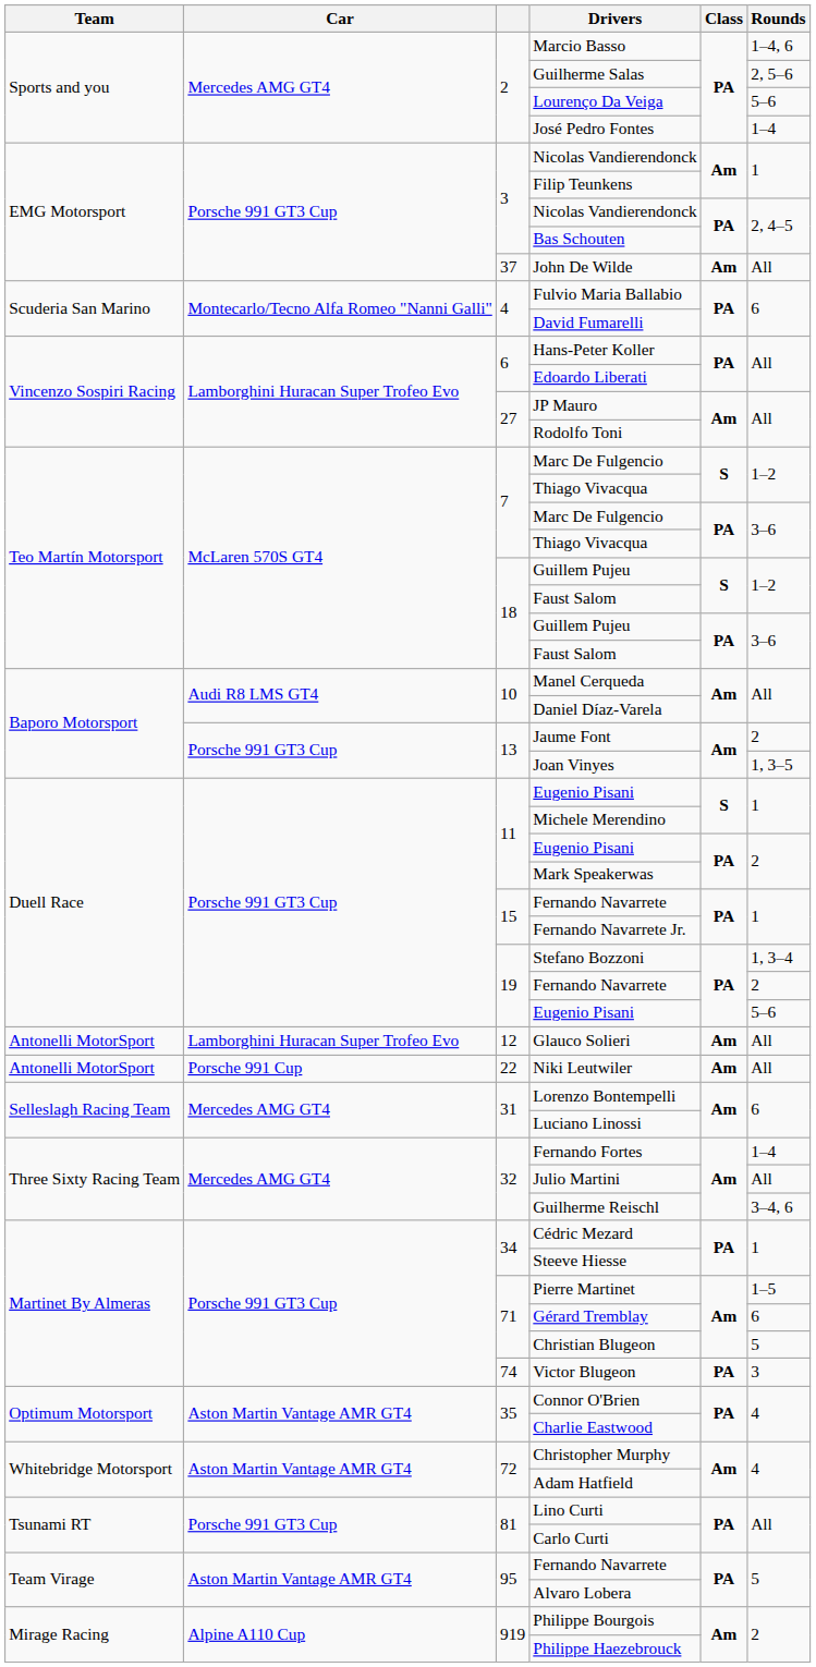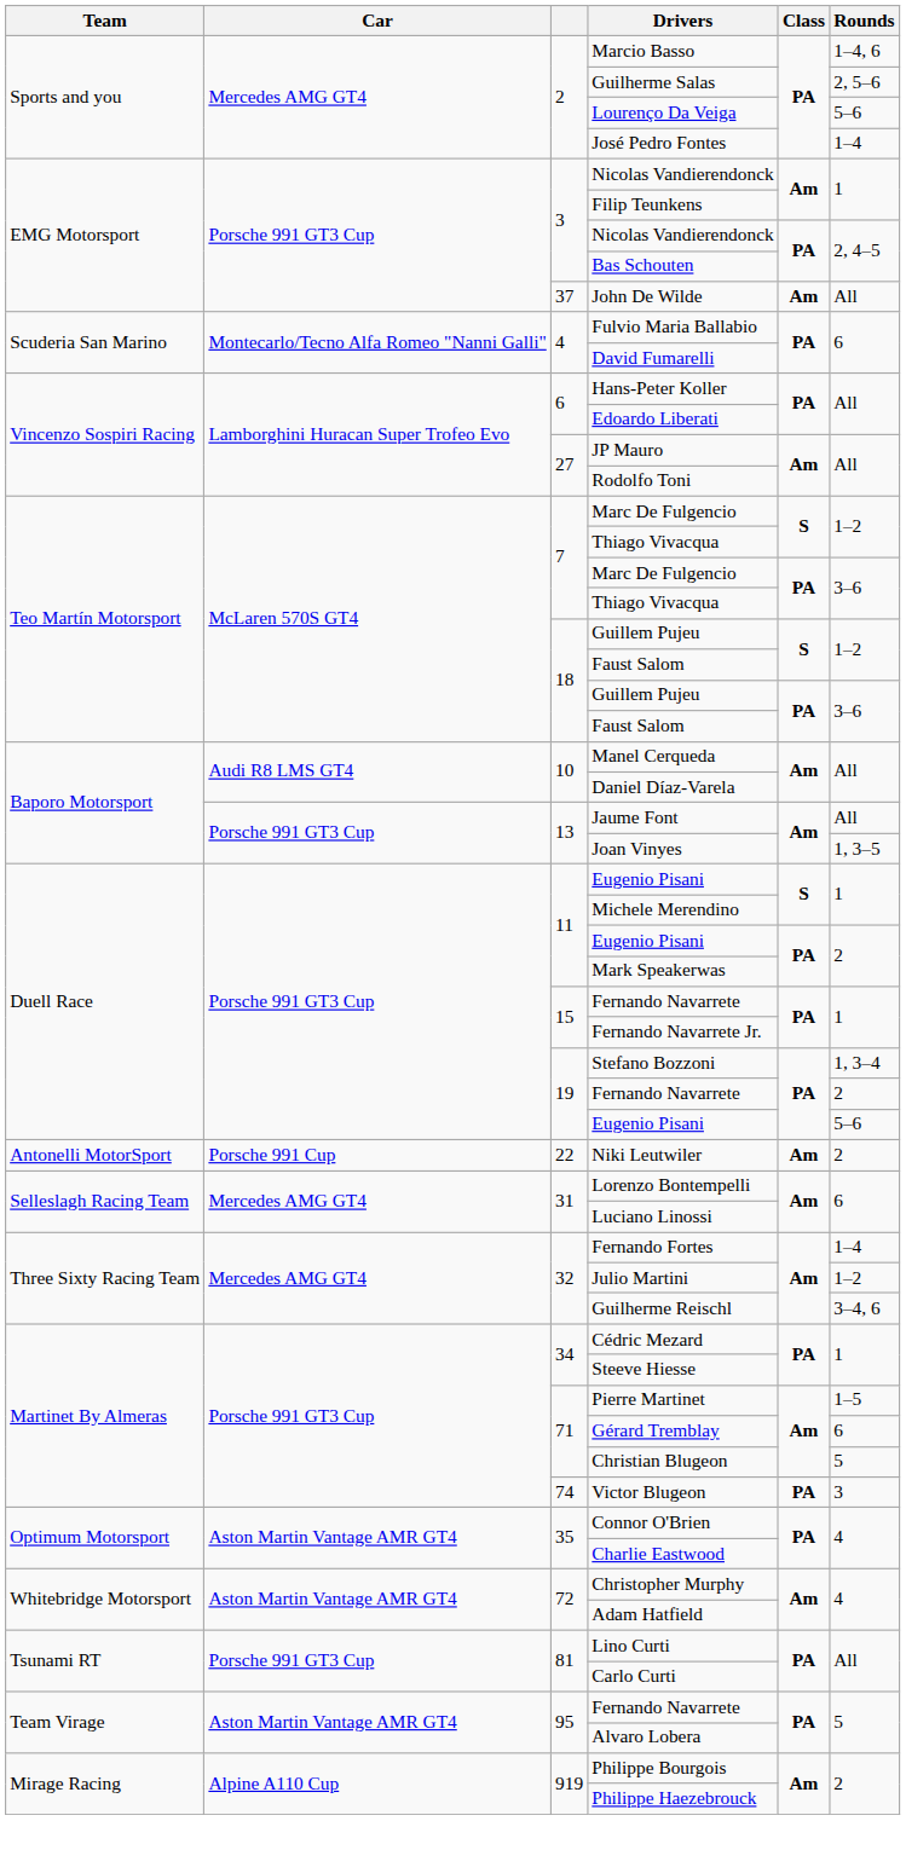 <table class="wikitable" style="font-size: 85%">
 <tr>
 <th>Team</th>
 <th>Car</th>
 <th></th>
 <th>Drivers</th>
 <th>Class</th>
 <th>Rounds</th>
 </tr>
 <tr>
 <td rowspan="4"> Sports and you</td>
 <td rowspan="4"><a href='#'>Mercedes AMG GT4</a></td>
 <td rowspan="4">2</td>
 <td> Marcio Basso</td>
 <td rowspan="4" align="center"><strong><span>PA</span></strong></td>
 <td>1–4, 6</td>
 </tr>
 <tr>
 <td> Guilherme Salas</td>
 <td>2, 5–6</td>
 </tr>
 <tr>
 <td> <a href='#'>Lourenço Da Veiga</a></td>
 <td>5–6</td>
 </tr>
 <tr>
 <td> José Pedro Fontes</td>
 <td>1–4</td>
 </tr>
 <tr>
 <td rowspan="5"> EMG Motorsport</td>
 <td rowspan="5"><a href='#'>Porsche 991 GT3 Cup</a></td>
 <td rowspan="4">3</td>
 <td> Nicolas Vandierendonck</td>
 <td rowspan="2" align="center"><strong><span>Am</span></strong></td>
 <td rowspan="2">1</td>
 </tr>
 <tr>
 <td> Filip Teunkens</td>
 </tr>
 <tr>
 <td> Nicolas Vandierendonck</td>
 <td rowspan="2" align="center"><strong><span>PA</span></strong></td>
 <td rowspan="2">2, 4–5</td>
 </tr>
 <tr>
 <td> <a href='#'>Bas Schouten</a></td>
 </tr>
 <tr>
 <td>37</td>
 <td> John De Wilde</td>
 <td align="center"><strong><span>Am</span></strong></td>
 <td>All</td>
 </tr>
 <tr>
 <td rowspan="2"> Scuderia San Marino</td>
 <td rowspan="2"><a href='#'>Montecarlo/Tecno Alfa Romeo "Nanni Galli"</a></td>
 <td rowspan="2">4</td>
 <td> Fulvio Maria Ballabio</td>
 <td rowspan="2" align="center"><strong><span>PA</span></strong></td>
 <td rowspan="2">6</td>
 </tr>
 <tr>
 <td> <a href='#'>David Fumarelli</a></td>
 </tr>
 <tr>
 <td rowspan="4"> <a href='#'>Vincenzo Sospiri Racing</a></td>
 <td rowspan="4"><a href='#'>Lamborghini Huracan Super Trofeo Evo</a></td>
 <td rowspan="2">6</td>
 <td> Hans-Peter Koller</td>
 <td rowspan="2" align="center"><strong><span>PA</span></strong></td>
 <td rowspan="2">All</td>
 </tr>
 <tr>
 <td> <a href='#'>Edoardo Liberati</a></td>
 </tr>
 <tr>
 <td rowspan="2">27</td>
 <td> JP Mauro</td>
 <td rowspan="2" align="center"><strong><span>Am</span></strong></td>
 <td rowspan="2">All</td>
 </tr>
 <tr>
 <td> Rodolfo Toni</td>
 </tr>
 <tr>
 <td rowspan="8"> <a href='#'>Teo Martín Motorsport</a></td>
 <td rowspan="8"><a href='#'>McLaren 570S GT4</a></td>
 <td rowspan="4">7</td>
 <td> Marc De Fulgencio</td>
 <td rowspan="2" align="center"><strong><span>S</span></strong></td>
 <td rowspan="2">1–2</td>
 </tr>
 <tr>
 <td> Thiago Vivacqua</td>
 </tr>
 <tr>
 <td> Marc De Fulgencio</td>
 <td rowspan="2" align="center"><strong><span>PA</span></strong></td>
 <td rowspan="2">3–6</td>
 </tr>
 <tr>
 <td> Thiago Vivacqua</td>
 </tr>
 <tr>
 <td rowspan="4">18</td>
 <td> Guillem Pujeu</td>
 <td rowspan="2" align="center"><strong><span>S</span></strong></td>
 <td rowspan="2">1–2</td>
 </tr>
 <tr>
 <td> Faust Salom</td>
 </tr>
 <tr>
 <td> Guillem Pujeu</td>
 <td rowspan="2" align="center"><strong><span>PA</span></strong></td>
 <td rowspan="2">3–6</td>
 </tr>
 <tr>
 <td> Faust Salom</td>
 </tr>
 <tr>
 <td rowspan="4"> <a href='#'>Baporo Motorsport</a></td>
 <td rowspan="2"><a href='#'>Audi R8 LMS GT4</a></td>
 <td rowspan="2">10</td>
 <td> Manel Cerqueda</td>
 <td rowspan="2" align="center"><strong><span>Am</span></strong></td>
 <td rowspan="2">All</td>
 </tr>
 <tr>
 <td> Daniel Díaz-Varela</td>
 </tr>
 <tr>
 <td rowspan="2"><a href='#'>Porsche 991 GT3 Cup</a></td>
 <td rowspan="2">13</td>
 <td> Jaume Font</td>
 <td rowspan="2" align="center"><strong><span>Am</span></strong></td>
-<td>2</td>
+<td>All</td>
 </tr>
 <tr>
 <td> Joan Vinyes</td>
 <td>1, 3–5</td>
 </tr>
 <tr>
 <td rowspan="9"> Duell Race</td>
 <td rowspan="9"><a href='#'>Porsche 991 GT3 Cup</a></td>
 <td rowspan="4">11</td>
 <td> <a href='#'>Eugenio Pisani</a></td>
 <td rowspan="2" align="center"><strong><span>S</span></strong></td>
 <td rowspan="2">1</td>
 </tr>
 <tr>
 <td> Michele Merendino</td>
 </tr>
 <tr>
 <td> <a href='#'>Eugenio Pisani</a></td>
 <td rowspan="2" align="center"><strong><span>PA</span></strong></td>
 <td rowspan="2">2</td>
 </tr>
 <tr>
 <td> Mark Speakerwas</td>
 </tr>
 <tr>
 <td rowspan="2">15</td>
 <td> Fernando Navarrete</td>
 <td rowspan="2" align="center"><strong><span>PA</span></strong></td>
 <td rowspan="2">1</td>
 </tr>
 <tr>
 <td> Fernando Navarrete Jr.</td>
 </tr>
 <tr>
 <td rowspan="3">19</td>
 <td> Stefano Bozzoni</td>
 <td rowspan="3" align="center"><strong><span>PA</span></strong></td>
 <td>1, 3–4</td>
 </tr>
 <tr>
 <td> Fernando Navarrete</td>
 <td>2</td>
 </tr>
 <tr>
 <td> <a href='#'>Eugenio Pisani</a></td>
 <td>5–6</td>
 </tr>
 <tr>
 <td> <a href='#'>Antonelli MotorSport</a></td>
-<td><a href='#'>Lamborghini Huracan Super Trofeo Evo</a></td>
-<td>12</td>
-<td> Glauco Solieri</td>
-<td align="center" align="center"><strong><span>Am</span></strong></td>
-<td>All</td>
-</tr>
-<tr>
-<td> <a href='#'>Antonelli MotorSport</a></td>
 <td><a href='#'>Porsche 991 Cup</a></td>
 <td>22</td>
 <td> Niki Leutwiler</td>
 <td align="center" align="center"><strong><span>Am</span></strong></td>
-<td>All</td>
+<td>2</td>
 </tr>
 <tr>
 <td rowspan="2"> <a href='#'>Selleslagh Racing Team</a></td>
 <td rowspan="2"><a href='#'>Mercedes AMG GT4</a></td>
 <td rowspan="2">31</td>
 <td> Lorenzo Bontempelli</td>
 <td rowspan="2" align="center"><strong><span>Am</span></strong></td>
 <td rowspan="2">6</td>
 </tr>
 <tr>
 <td> Luciano Linossi</td>
 </tr>
 <tr>
 <td rowspan="3"> Three Sixty Racing Team</td>
 <td rowspan="3"><a href='#'>Mercedes AMG GT4</a></td>
 <td rowspan="3">32</td>
 <td> Fernando Fortes</td>
 <td rowspan="3" align="center"><strong><span>Am</span></strong></td>
 <td>1–4</td>
 </tr>
 <tr>
 <td> Julio Martini</td>
-<td>All</td>
+<td>1–2</td>
 </tr>
 <tr>
 <td> Guilherme Reischl</td>
 <td>3–4, 6</td>
 </tr>
 <tr>
 <td rowspan="6"> <a href='#'>Martinet By Almeras</a></td>
 <td rowspan="6"><a href='#'>Porsche 991 GT3 Cup</a></td>
 <td rowspan="2">34</td>
 <td> Cédric Mezard</td>
 <td rowspan="2" align="center"><strong><span>PA</span></strong></td>
 <td rowspan="2">1</td>
 </tr>
 <tr>
 <td> Steeve Hiesse</td>
 </tr>
 <tr>
 <td rowspan="3">71</td>
 <td> Pierre Martinet</td>
 <td rowspan="3" align="center"><strong><span>Am</span></strong></td>
 <td>1–5</td>
 </tr>
 <tr>
 <td> <a href='#'>Gérard Tremblay</a></td>
 <td>6</td>
 </tr>
 <tr>
 <td> Christian Blugeon</td>
 <td>5</td>
 </tr>
 <tr>
 <td>74</td>
 <td> Victor Blugeon</td>
 <td align="center"><strong><span>PA</span></strong></td>
 <td>3</td>
 </tr>
 <tr>
 <td rowspan="2"> <a href='#'>Optimum Motorsport</a></td>
 <td rowspan="2"><a href='#'>Aston Martin Vantage AMR GT4</a></td>
 <td rowspan="2">35</td>
 <td> Connor O'Brien</td>
 <td rowspan="2" align="center"><strong><span>PA</span></strong></td>
 <td rowspan="2">4</td>
 </tr>
 <tr>
 <td> <a href='#'>Charlie Eastwood</a></td>
 </tr>
 <tr>
 <td rowspan="2"> Whitebridge Motorsport</td>
 <td rowspan="2"><a href='#'>Aston Martin Vantage AMR GT4</a></td>
 <td rowspan="2">72</td>
 <td> Christopher Murphy</td>
 <td rowspan="2" align="center"><strong><span>Am</span></strong></td>
 <td rowspan="2">4</td>
 </tr>
 <tr>
 <td> Adam Hatfield</td>
 </tr>
 <tr>
 <td rowspan="2"> Tsunami RT</td>
 <td rowspan="2"><a href='#'>Porsche 991 GT3 Cup</a></td>
 <td rowspan="2">81</td>
 <td> Lino Curti</td>
 <td rowspan="2" align="center"><strong><span>PA</span></strong></td>
 <td rowspan="2">All</td>
 </tr>
 <tr>
 <td> Carlo Curti</td>
 </tr>
 <tr>
 <td rowspan="2"> Team Virage</td>
 <td rowspan="2"><a href='#'>Aston Martin Vantage AMR GT4</a></td>
 <td rowspan="2">95</td>
 <td> Fernando Navarrete</td>
 <td rowspan="2" align="center"><strong><span>PA</span></strong></td>
 <td rowspan="2">5</td>
 </tr>
 <tr>
 <td> Alvaro Lobera</td>
 </tr>
 <tr>
 <td rowspan="2"> Mirage Racing</td>
 <td rowspan="2"><a href='#'>Alpine A110 Cup</a></td>
 <td rowspan="2">919</td>
 <td> Philippe Bourgois</td>
 <td rowspan="2" align="center"><strong><span>Am</span></strong></td>
 <td rowspan="2">2</td>
 </tr>
 <tr>
 <td> <a href='#'>Philippe Haezebrouck</a></td>
 </tr>
 </table>
